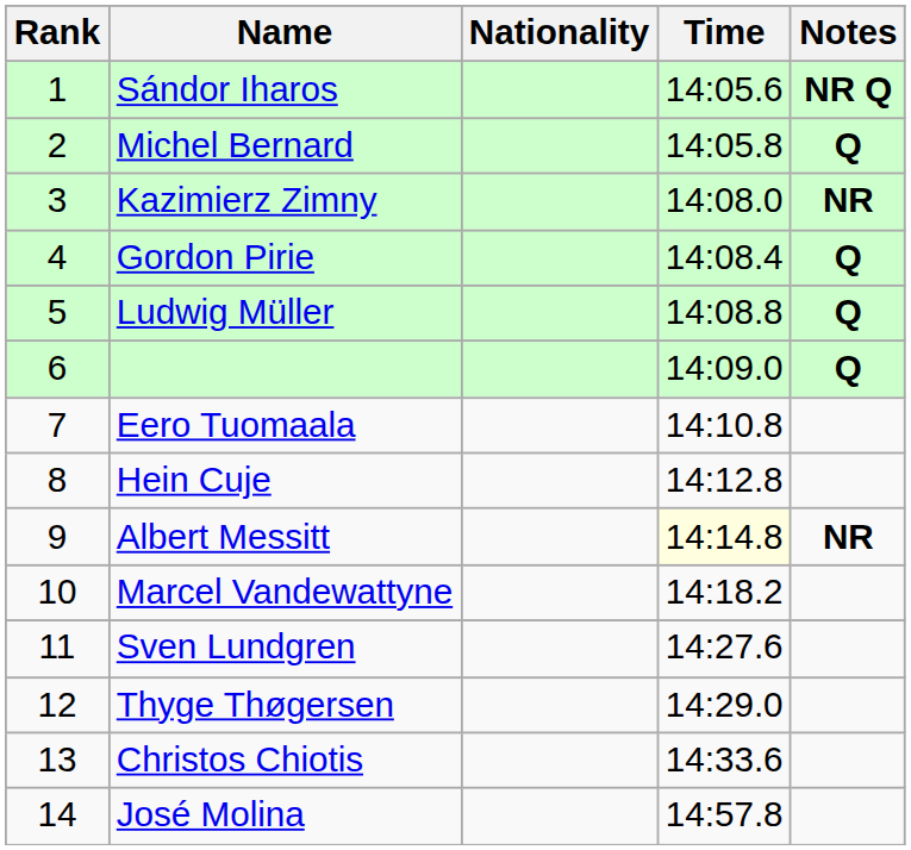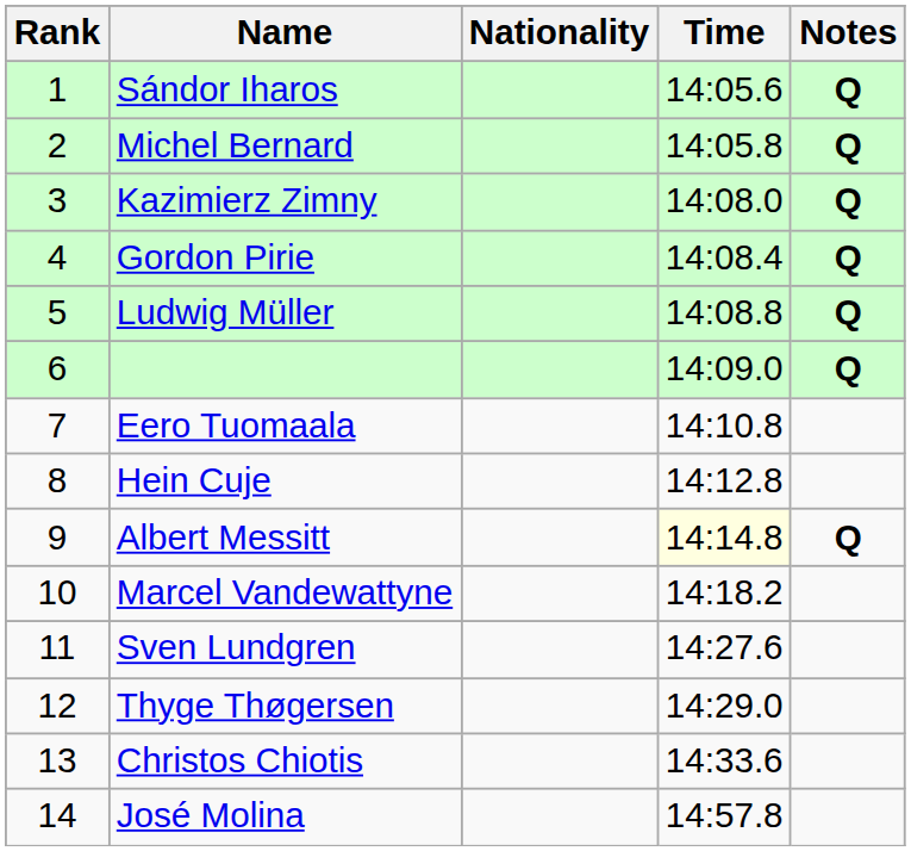 <table class="wikitable sortable" style="text-align:center">
 <tr>
 <th>Rank</th>
 <th>Name</th>
 <th>Nationality</th>
 <th>Time</th>
 <th>Notes</th>
 </tr>
 <tr bgcolor=ccffcc>
 <td>1</td>
 <td align=left><a href='#'>Sándor Iharos</a></td>
 <td align=left></td>
 <td>14:05.6</td>
-<td><strong>NR Q</strong></td>
+<td><strong>Q</strong></td>
 </tr>
 <tr bgcolor=ccffcc>
 <td>2</td>
 <td align=left><a href='#'>Michel Bernard</a></td>
 <td align=left></td>
 <td>14:05.8</td>
 <td><strong>Q</strong></td>
 </tr>
 <tr bgcolor=ccffcc>
 <td>3</td>
 <td align=left><a href='#'>Kazimierz Zimny</a></td>
 <td align=left></td>
 <td>14:08.0</td>
-<td><strong>NR</strong></td>
+<td><strong>Q</strong></td>
 </tr>
 <tr bgcolor=ccffcc>
 <td>4</td>
 <td align=left><a href='#'>Gordon Pirie</a></td>
 <td align=left></td>
 <td>14:08.4</td>
 <td><strong>Q</strong></td>
 </tr>
 <tr bgcolor=ccffcc>
 <td>5</td>
 <td align=left><a href='#'>Ludwig Müller</a></td>
 <td align=left></td>
 <td>14:08.8</td>
 <td><strong>Q</strong></td>
 </tr>
 <tr bgcolor=ccffcc>
 <td>6</td>
 <td align=left></td>
 <td align=left></td>
 <td>14:09.0</td>
 <td><strong>Q</strong></td>
 </tr>
 <tr>
 <td>7</td>
 <td align=left><a href='#'>Eero Tuomaala</a></td>
 <td align=left></td>
 <td>14:10.8</td>
 <td></td>
 </tr>
 <tr>
 <td>8</td>
 <td align=left><a href='#'>Hein Cuje</a></td>
 <td align=left></td>
 <td>14:12.8</td>
 <td></td>
 </tr>
 <tr>
 <td>9</td>
 <td align=left><a href='#'>Albert Messitt</a></td>
 <td align=left></td>
 <td style="background: lightyellow;">14:14.8</td>
-<td><strong>NR</strong></td>
+<td><strong>Q</strong></td>
 </tr>
 <tr>
 <td>10</td>
 <td align=left><a href='#'>Marcel Vandewattyne</a></td>
 <td align=left></td>
 <td>14:18.2</td>
 <td></td>
 </tr>
 <tr>
 <td>11</td>
 <td align=left><a href='#'>Sven Lundgren</a></td>
 <td align=left></td>
 <td>14:27.6</td>
 <td></td>
 </tr>
 <tr>
 <td>12</td>
 <td align=left><a href='#'>Thyge Thøgersen</a></td>
 <td align=left></td>
 <td>14:29.0</td>
 <td></td>
 </tr>
 <tr>
 <td>13</td>
 <td align=left><a href='#'>Christos Chiotis</a></td>
 <td align=left></td>
 <td>14:33.6</td>
 <td></td>
 </tr>
 <tr>
 <td>14</td>
 <td align=left><a href='#'>José Molina</a></td>
 <td align=left></td>
 <td>14:57.8</td>
 <td></td>
 </tr>
 </table>
